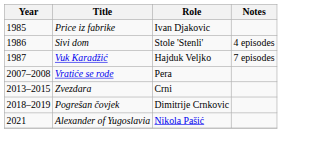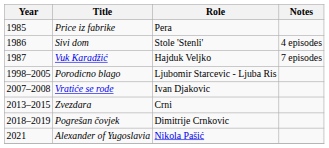 <table class="wikitable sortable">
 <tr>
 <th>Year</th>
 <th>Title</th>
 <th>Role</th>
 <th class="unsortable">Notes</th>
 </tr>
 <tr>
 <td>1985</td>
 <td><em>Price iz fabrike</em></td>
-<td>Ivan Djakovic</td>
+<td>Pera</td>
 <td></td>
 </tr>
 <tr>
 <td>1986</td>
 <td><em>Sivi dom</em></td>
 <td>Stole 'Stenli'</td>
 <td>4 episodes</td>
 </tr>
 <tr>
 <td>1987</td>
 <td><em><a href='#'>Vuk Karadžić</a></em></td>
 <td>Hajduk Veljko</td>
 <td>7 episodes</td>
 </tr>
 <tr>
+<td>1998–2005</td>
+<td><em>Porodicno blago</em></td>
+<td>Ljubomir Starcevic - Ljuba Ris</td>
+<td></td>
+</tr>
+<tr>
 <td>2007–2008</td>
 <td><em><a href='#'>Vratiće se rode</a></em></td>
-<td>Pera</td>
+<td>Ivan Djakovic</td>
 <td></td>
 </tr>
 <tr>
 <td>2013–2015</td>
 <td><em>Zvezdara</em></td>
 <td>Crni</td>
 <td></td>
 </tr>
 <tr>
 <td>2018–2019</td>
 <td><em>Pogrešan čovjek</em></td>
 <td>Dimitrije Crnkovic</td>
 <td></td>
 </tr>
 <tr>
 <td>2021</td>
 <td><em>Alexander of Yugoslavia</em></td>
 <td><a href='#'>Nikola Pašić</a></td>
 <td></td>
 </tr>
 <tr>
 </tr>
 </table>
